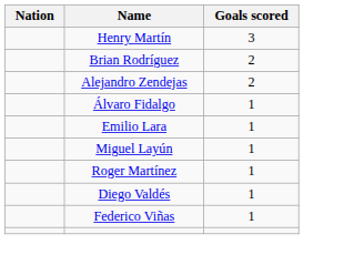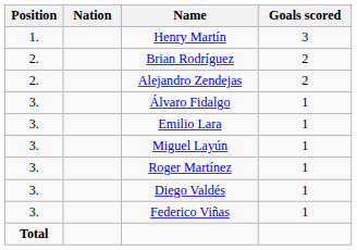 <table class="wikitable" style="font-size: 95%; text-align: center;">
 <tr>
+<th width=60>Position</th>
 <th width=60>Nation</th>
 <th width=150>Name</th>
 <th width=100>Goals scored</th>
 </tr>
 <tr>
+<td>1.</td>
 <td></td>
 <td><a href='#'>Henry Martín</a></td>
 <td>3</td>
 </tr>
 <tr>
+<td>2.</td>
 <td></td>
 <td><a href='#'>Brian Rodríguez</a></td>
 <td>2</td>
 </tr>
 <tr>
+<td>2.</td>
 <td></td>
 <td><a href='#'>Alejandro Zendejas</a></td>
 <td>2</td>
 </tr>
 <tr>
+<td>3.</td>
 <td></td>
 <td><a href='#'>Álvaro Fidalgo</a></td>
 <td>1</td>
 </tr>
 <tr>
+<td>3.</td>
 <td></td>
 <td><a href='#'>Emilio Lara</a></td>
 <td>1</td>
 </tr>
 <tr>
+<td>3.</td>
 <td></td>
 <td><a href='#'>Miguel Layún</a></td>
 <td>1</td>
 </tr>
 <tr>
+<td>3.</td>
 <td></td>
 <td><a href='#'>Roger Martínez</a></td>
 <td>1</td>
 </tr>
 <tr>
+<td>3.</td>
 <td></td>
 <td><a href='#'>Diego Valdés</a></td>
 <td>1</td>
 </tr>
 <tr>
+<td>3.</td>
 <td></td>
 <td><a href='#'>Federico Viñas</a></td>
 <td>1</td>
 </tr>
 <tr>
+<td><strong>Total</strong></td>
 <td></td>
 <td></td>
 <td></td>
 </tr>
 </table>
